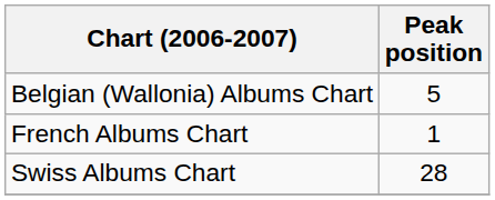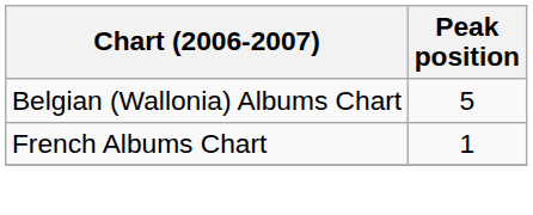 <table class="wikitable sortable">
 <tr>
 <th align="left">Chart (2006-2007)</th>
 <th align="center">Peak<br>position</th>
 </tr>
 <tr>
 <td align="left">Belgian (Wallonia) Albums Chart</td>
 <td align="center">5</td>
 </tr>
 <tr>
 <td align="left">French Albums Chart</td>
 <td align="center">1</td>
 </tr>
 <tr>
-<td align="left">Swiss Albums Chart</td>
-<td align="center">28</td>
-</tr>
-<tr>
 </tr>
 </table>
